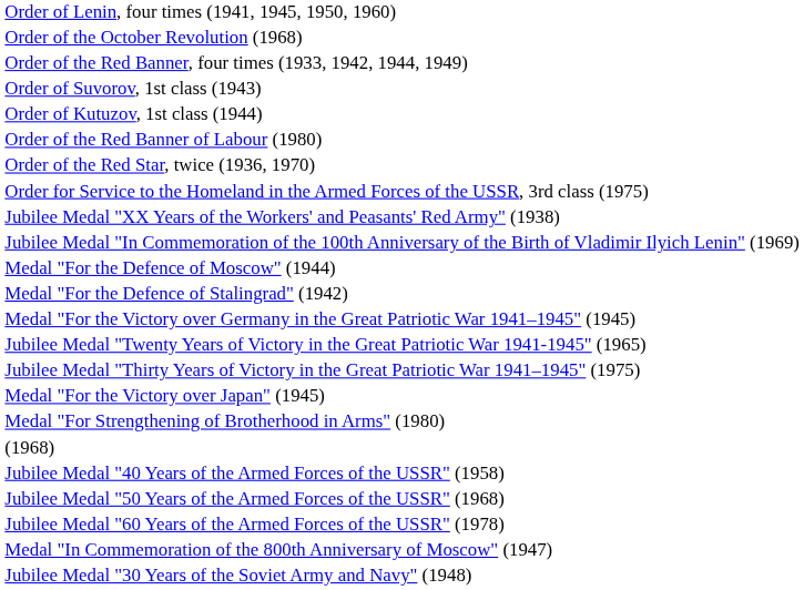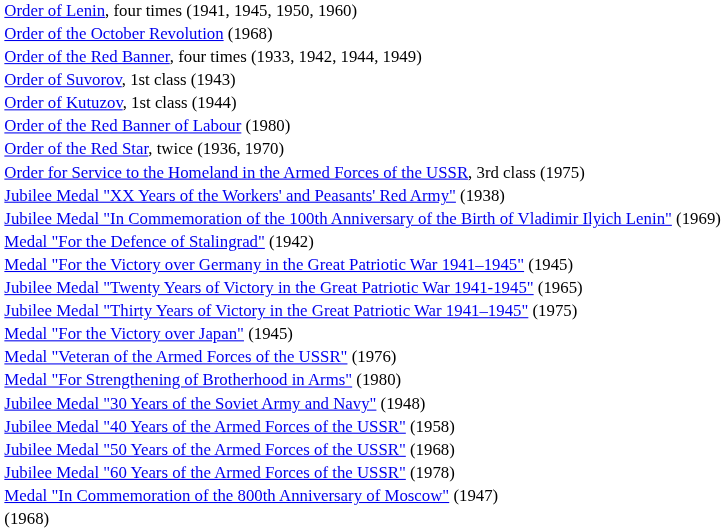 <table>
 <tr>
 <td></td>
 <td><a href='#'>Order of Lenin</a>, four times (1941, 1945, 1950, 1960)</td>
 </tr>
 <tr>
 <td></td>
 <td><a href='#'>Order of the October Revolution</a> (1968)</td>
 </tr>
 <tr>
 <td></td>
 <td><a href='#'>Order of the Red Banner</a>, four times (1933, 1942, 1944, 1949)</td>
 </tr>
 <tr>
 <td></td>
 <td><a href='#'>Order of Suvorov</a>, 1st сlass (1943)</td>
 </tr>
 <tr>
 <td></td>
 <td><a href='#'>Order of Kutuzov</a>, 1st class (1944)</td>
 </tr>
 <tr>
 <td></td>
 <td><a href='#'>Order of the Red Banner of Labour</a> (1980)</td>
 </tr>
 <tr>
 <td></td>
 <td><a href='#'>Order of the Red Star</a>, twice (1936, 1970)</td>
 </tr>
 <tr>
 <td></td>
 <td><a href='#'>Order for Service to the Homeland in the Armed Forces of the USSR</a>, 3rd class (1975)</td>
 </tr>
 <tr>
 <td></td>
 <td><a href='#'>Jubilee Medal "XX Years of the Workers' and Peasants' Red Army"</a> (1938)</td>
 </tr>
 <tr>
 <td></td>
 <td><a href='#'>Jubilee Medal "In Commemoration of the 100th Anniversary of the Birth of Vladimir Ilyich Lenin"</a> (1969)</td>
 </tr>
 <tr>
 <td></td>
-<td><a href='#'>Medal "For the Defence of Moscow"</a> (1944)</td>
-</tr>
-<tr>
-<td></td>
 <td><a href='#'>Medal "For the Defence of Stalingrad"</a> (1942)</td>
 </tr>
 <tr>
 <td></td>
 <td><a href='#'>Medal "For the Victory over Germany in the Great Patriotic War 1941–1945"</a> (1945)</td>
 </tr>
 <tr>
 <td></td>
 <td><a href='#'>Jubilee Medal "Twenty Years of Victory in the Great Patriotic War 1941-1945"</a> (1965)</td>
 </tr>
 <tr>
 <td></td>
 <td><a href='#'>Jubilee Medal "Thirty Years of Victory in the Great Patriotic War 1941–1945"</a> (1975)</td>
 </tr>
 <tr>
 <td></td>
 <td><a href='#'>Medal "For the Victory over Japan"</a> (1945)</td>
 </tr>
 <tr>
 <td></td>
+<td><a href='#'>Medal "Veteran of the Armed Forces of the USSR"</a> (1976)</td>
+</tr>
+<tr>
+<td></td>
 <td><a href='#'>Medal "For Strengthening of Brotherhood in Arms"</a> (1980)</td>
 </tr>
 <tr>
 <td></td>
-<td> (1968)</td>
+<td><a href='#'>Jubilee Medal "30 Years of the Soviet Army and Navy"</a> (1948)</td>
 </tr>
 <tr>
 <td></td>
 <td><a href='#'>Jubilee Medal "40 Years of the Armed Forces of the USSR"</a> (1958)</td>
 </tr>
 <tr>
 <td></td>
 <td><a href='#'>Jubilee Medal "50 Years of the Armed Forces of the USSR"</a> (1968)</td>
 </tr>
 <tr>
 <td></td>
 <td><a href='#'>Jubilee Medal "60 Years of the Armed Forces of the USSR"</a> (1978)</td>
 </tr>
 <tr>
 <td></td>
 <td><a href='#'>Medal "In Commemoration of the 800th Anniversary of Moscow"</a> (1947)</td>
 </tr>
 <tr>
 <td></td>
-<td><a href='#'>Jubilee Medal "30 Years of the Soviet Army and Navy"</a> (1948)</td>
+<td> (1968)</td>
 </tr>
 <tr>
 </tr>
 </table>
